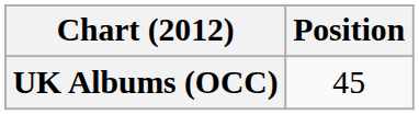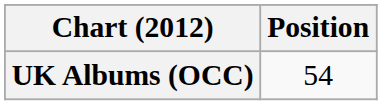 <table class="wikitable  plainrowheaders" style="text-align:center">
 <tr>
 <th scope="col">Chart (2012)</th>
 <th scope="col">Position</th>
 </tr>
 <tr>
 <th scope="row">UK Albums (OCC)</th>
-<td>45</td>
+<td>54</td>
 </tr>
 </table>
